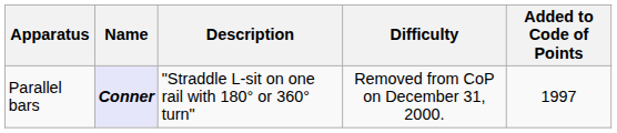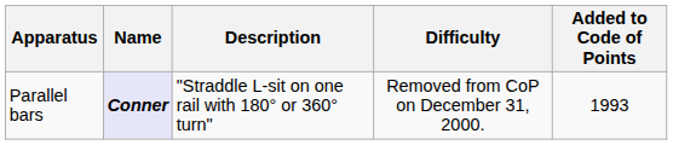 <table class="wikitable">
 <tr>
 <th scope="col">Apparatus</th>
 <th scope="col">Name</th>
 <th scope="col">Description</th>
 <th scope="col">Difficulty</th>
 <th scope="col">Added to Code of Points</th>
 </tr>
 <tr>
 <td>Parallel bars</td>
 <td style="background: lavender;"><strong><em>Conner</em></strong></td>
 <td>"Straddle L-sit on one rail with 180° or 360° turn"</td>
 <td align=center>Removed from CoP on December 31, 2000.</td>
-<td align=center>1997</td>
+<td align=center>1993</td>
 </tr>
 </table>
